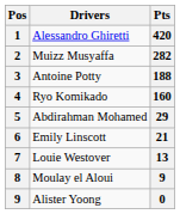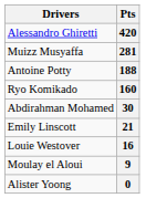 <table class="wikitable" style="font-size:85%">
 <tr>
-<th>Pos</th>
 <th>Drivers</th>
 <th>Pts</th>
 </tr>
 <tr>
-<th>1</th>
 <td> <a href='#'>Alessandro Ghiretti</a></td>
 <th>420</th>
 </tr>
 <tr>
-<th>2</th>
 <td> Muizz Musyaffa</td>
-<th>282</th>
+<th>281</th>
 </tr>
 <tr>
-<th>3</th>
 <td> Antoine Potty</td>
 <th>188</th>
 </tr>
 <tr>
-<th>4</th>
 <td> Ryo Komikado</td>
 <th>160</th>
 </tr>
 <tr>
-<th>5</th>
 <td> Abdirahman Mohamed</td>
-<th>29</th>
+<th>30</th>
 </tr>
 <tr>
-<th>6</th>
 <td> Emily Linscott</td>
 <th>21</th>
 </tr>
 <tr>
-<th>7</th>
 <td> Louie Westover</td>
-<th>13</th>
+<th>16</th>
 </tr>
 <tr>
-<th>8</th>
 <td> Moulay el Aloui</td>
 <th>9</th>
 </tr>
 <tr>
-<th>9</th>
 <td> Alister Yoong</td>
 <th>0</th>
 </tr>
 </table>
